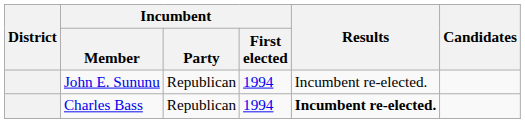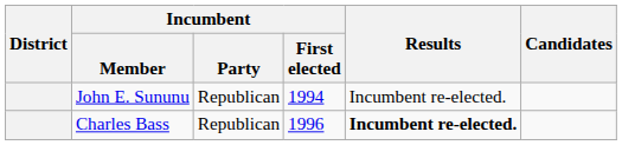 <table class="wikitable sortable">
 <tr>
 <th rowspan=2>District</th>
 <th colspan=3>Incumbent</th>
 <th rowspan=2>Results</th>
 <th rowspan=2 class="unsortable">Candidates</th>
 </tr>
 <tr valign=bottom>
 <th>Member</th>
 <th>Party</th>
 <th>First<br>elected</th>
 </tr>
 <tr>
 <th></th>
 <td><a href='#'>John E. Sununu</a></td>
 <td>Republican</td>
 <td><a href='#'>1994</a></td>
 <td>Incumbent re-elected.</td>
 <td nowrap></td>
 </tr>
 <tr>
 <th></th>
 <td><a href='#'>Charles Bass</a></td>
 <td>Republican</td>
-<td><a href='#'>1994</a></td>
+<td><a href='#'>1996</a></td>
 <td><strong>Incumbent re-elected.</strong></td>
 <td nowrap></td>
 </tr>
 </table>
